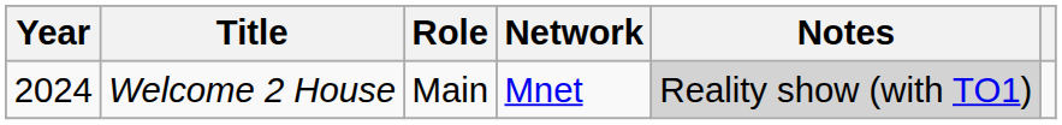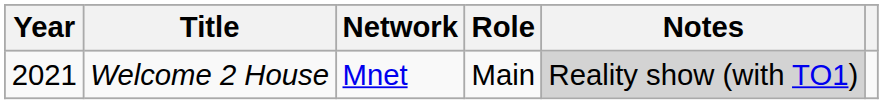 <table class="wikitable plainrowheaders" style="text-align:left">
 <tr>
 <th scope="col">Year</th>
 <th scope="col">Title</th>
+<th scope="col">Network</th>
 <th scope="col">Role</th>
-<th scope="col">Network</th>
 <th scope="col">Notes</th>
 <th scope="col"></th>
 </tr>
 <tr>
-<td>2024</td>
+<td>2021</td>
 <td><em>Welcome 2 House</em></td>
+<td><a href='#'>Mnet</a></td>
 <td>Main</td>
-<td><a href='#'>Mnet</a></td>
 <td style="background: lightgrey;">Reality show (with <a href='#'>TO1</a>)</td>
 <td></td>
 </tr>
 </table>
